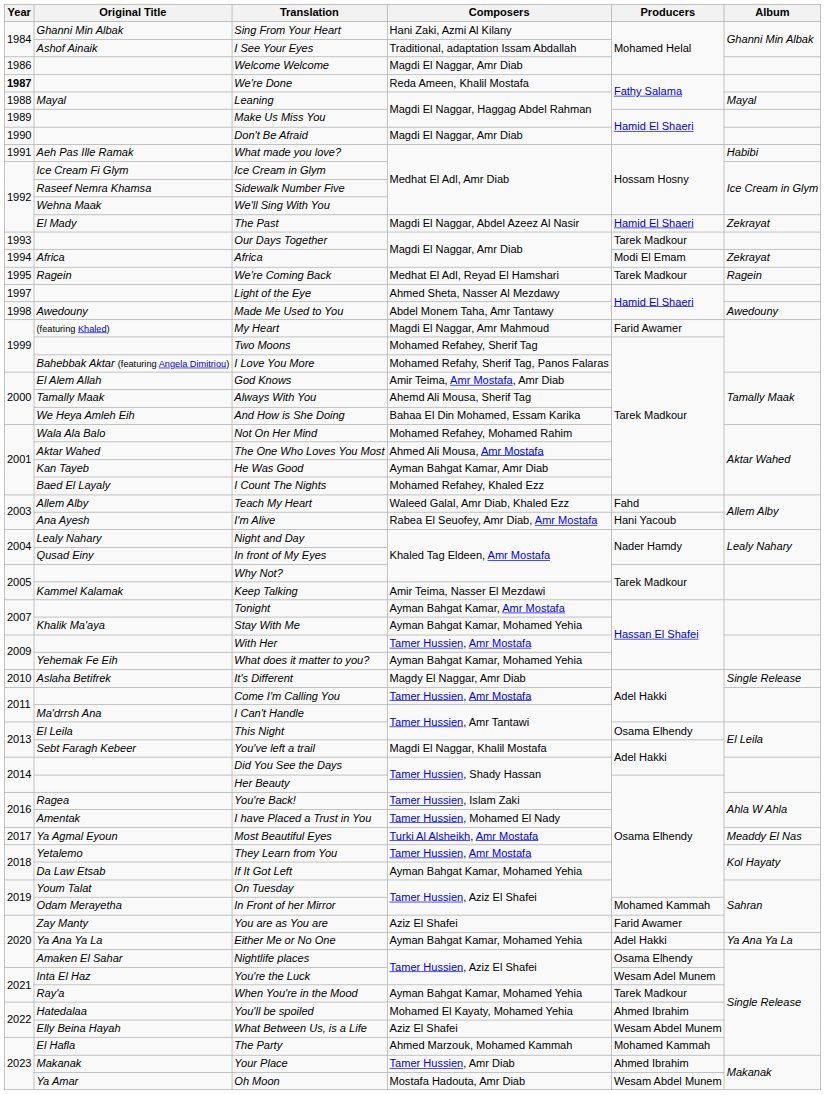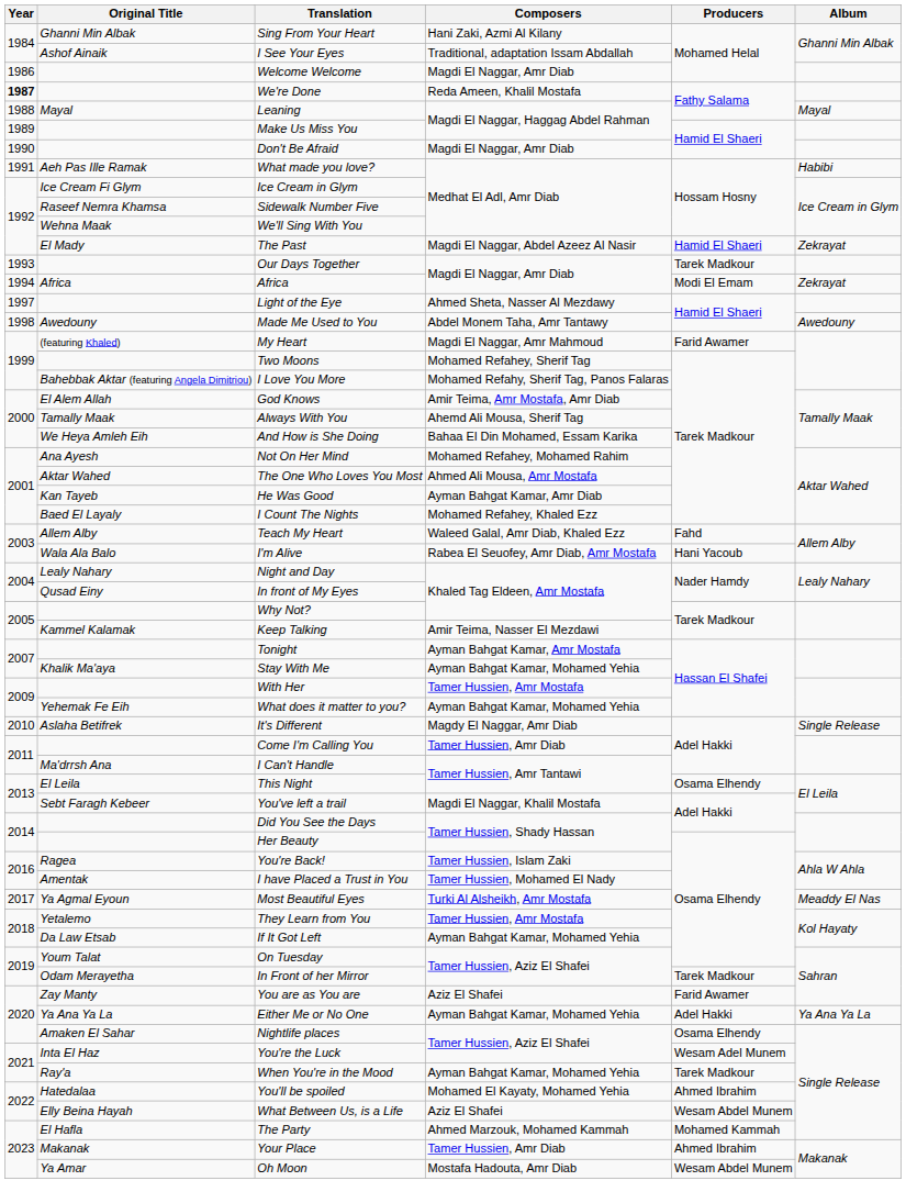 <table class="wikitable sortable" border="2">
 <tr>
 <th scope="col">Year</th>
 <th scope="col">Original Title</th>
 <th scope="col">Translation</th>
 <th scope="col">Composers</th>
 <th>Producers</th>
 <th scope="col">Album</th>
 </tr>
 <tr>
 <td rowspan="2">1984</td>
 <td><em>Ghanni Min Albak</em></td>
 <td><em>Sing From Your Heart</em></td>
 <td>Hani Zaki, Azmi Al Kilany</td>
 <td rowspan="3">Mohamed Helal</td>
 <td rowspan="2"><em>Ghanni Min Albak</em></td>
 </tr>
 <tr>
 <td><em>Ashof Ainaik</em></td>
 <td><em>I See Your Eyes</em></td>
 <td>Traditional, adaptation Issam Abdallah</td>
 </tr>
 <tr>
 <td>1986</td>
 <td><em></em></td>
 <td><em>Welcome Welcome</em></td>
 <td>Magdi El Naggar, Amr Diab</td>
 <td><em></em></td>
 </tr>
 <tr>
 <td><strong>1987</strong></td>
 <td><em></em></td>
 <td><em>We're Done</em></td>
 <td>Reda Ameen, Khalil Mostafa</td>
 <td rowspan="2"><a href='#'>Fathy Salama</a></td>
 <td><em></em></td>
 </tr>
 <tr>
 <td>1988</td>
 <td><em>Mayal</em></td>
 <td><em>Leaning</em></td>
 <td rowspan="2">Magdi El Naggar, Haggag Abdel Rahman</td>
 <td><em>Mayal</em></td>
 </tr>
 <tr>
 <td>1989</td>
 <td><em></em></td>
 <td><em>Make Us Miss You</em></td>
 <td rowspan="2"><a href='#'>Hamid El Shaeri</a></td>
 <td><em></em></td>
 </tr>
 <tr>
 <td>1990</td>
 <td><em></em></td>
 <td><em>Don't Be Afraid</em></td>
 <td>Magdi El Naggar, Amr Diab</td>
 <td><em></em></td>
 </tr>
 <tr>
 <td>1991</td>
 <td><em>Aeh Pas Ille Ramak</em></td>
 <td><em>What made you love?</em></td>
 <td rowspan="4">Medhat El Adl, Amr Diab</td>
 <td rowspan="4">Hossam Hosny</td>
 <td><em>Habibi</em></td>
 </tr>
 <tr>
 <td rowspan="4">1992</td>
 <td><em>Ice Cream Fi Glym</em></td>
 <td><em>Ice Cream in Glym</em></td>
 <td rowspan="3"><em>Ice Cream in Glym</em></td>
 </tr>
 <tr>
 <td><em>Raseef Nemra Khamsa</em></td>
 <td><em>Sidewalk Number Five</em></td>
 </tr>
 <tr>
 <td><em>Wehna Maak</em></td>
 <td><em>We'll Sing With You</em></td>
 </tr>
 <tr>
 <td><em>El Mady</em></td>
 <td><em>The Past</em></td>
 <td>Magdi El Naggar, Abdel Azeez Al Nasir</td>
 <td><a href='#'>Hamid El Shaeri</a></td>
 <td><em>Zekrayat</em></td>
 </tr>
 <tr>
 <td>1993</td>
 <td><em></em></td>
 <td><em>Our Days Together</em></td>
 <td rowspan="2">Magdi El Naggar, Amr Diab</td>
 <td>Tarek Madkour</td>
 <td><em></em></td>
 </tr>
 <tr>
 <td>1994</td>
 <td><em>Africa</em></td>
 <td><em>Africa</em></td>
 <td>Modi El Emam</td>
 <td><em>Zekrayat</em></td>
 </tr>
 <tr>
-<td>1995</td>
-<td><em>Ragein</em></td>
-<td><em>We're Coming Back</em></td>
-<td>Medhat El Adl, Reyad El Hamshari</td>
-<td>Tarek Madkour</td>
-<td><em>Ragein</em></td>
-</tr>
-<tr>
 <td>1997</td>
 <td><em></em></td>
 <td><em>Light of the Eye</em></td>
 <td>Ahmed Sheta, Nasser Al Mezdawy</td>
 <td rowspan="2"><a href='#'>Hamid El Shaeri</a></td>
 <td><em></em></td>
 </tr>
 <tr>
 <td>1998</td>
 <td><em>Awedouny</em></td>
 <td><em>Made Me Used to You</em></td>
 <td>Abdel Monem Taha, Amr Tantawy</td>
 <td><em>Awedouny</em></td>
 </tr>
 <tr>
 <td rowspan="3">1999</td>
 <td><em></em> <small>(featuring <a href='#'>Khaled</a>)</small></td>
 <td><em>My Heart</em></td>
 <td>Magdi El Naggar, Amr Mahmoud</td>
 <td>Farid Awamer</td>
 <td rowspan="3"><em></em></td>
 </tr>
 <tr>
 <td><em></em></td>
 <td><em>Two Moons</em></td>
 <td>Mohamed Refahey, Sherif Tag</td>
 <td rowspan="9">Tarek Madkour</td>
 </tr>
 <tr>
 <td><em>Bahebbak Aktar</em> <small>(featuring <a href='#'>Angela Dimitriou</a>)</small></td>
 <td><em>I Love You More</em></td>
 <td>Mohamed Refahy, Sherif Tag, Panos Falaras</td>
 </tr>
 <tr>
 <td rowspan="3">2000</td>
 <td><em>El Alem Allah</em></td>
 <td><em>God Knows</em></td>
 <td>Amir Teima, <a href='#'>Amr Mostafa</a>, Amr Diab</td>
 <td rowspan="3"><em>Tamally Maak</em></td>
 </tr>
 <tr>
 <td><em>Tamally Maak</em></td>
 <td><em>Always With You</em></td>
 <td>Ahemd Ali Mousa, Sherif Tag</td>
 </tr>
 <tr>
 <td><em>We Heya Amleh Eih</em></td>
 <td><em>And How is She Doing</em></td>
 <td>Bahaa El Din Mohamed, Essam Karika</td>
 </tr>
 <tr>
 <td rowspan="4">2001</td>
-<td><em>Wala Ala Balo</em></td>
+<td><em>Ana Ayesh</em></td>
 <td><em>Not On Her Mind</em></td>
 <td>Mohamed Refahey, Mohamed Rahim</td>
 <td rowspan="4"><em>Aktar Wahed</em></td>
 </tr>
 <tr>
 <td><em>Aktar Wahed</em></td>
 <td><em>The One Who Loves You Most</em></td>
 <td>Ahmed Ali Mousa, <a href='#'>Amr Mostafa</a></td>
 </tr>
 <tr>
 <td><em>Kan Tayeb</em></td>
 <td><em>He Was Good</em></td>
 <td>Ayman Bahgat Kamar, Amr Diab</td>
 </tr>
 <tr>
 <td><em>Baed El Layaly</em></td>
 <td><em>I Count The Nights</em></td>
 <td>Mohamed Refahey, Khaled Ezz</td>
 </tr>
 <tr>
 <td rowspan="2">2003</td>
 <td><em>Allem Alby</em></td>
 <td><em>Teach My Heart</em></td>
 <td>Waleed Galal, Amr Diab, Khaled Ezz</td>
 <td>Fahd</td>
 <td rowspan="2"><em>Allem Alby</em></td>
 </tr>
 <tr>
-<td><em>Ana Ayesh</em></td>
+<td><em>Wala Ala Balo</em></td>
 <td><em>I'm Alive</em></td>
 <td>Rabea El Seuofey, Amr Diab, <a href='#'>Amr Mostafa</a></td>
 <td>Hani Yacoub</td>
 </tr>
 <tr>
 <td rowspan="2">2004</td>
 <td><em>Lealy Nahary</em></td>
 <td><em>Night and Day</em></td>
 <td rowspan="3">Khaled Tag Eldeen, <a href='#'>Amr Mostafa</a></td>
 <td rowspan="2">Nader Hamdy</td>
 <td rowspan="2"><em>Lealy Nahary</em></td>
 </tr>
 <tr>
 <td><em>Qusad Einy</em></td>
 <td><em>In front of My Eyes</em></td>
 </tr>
 <tr>
 <td rowspan="2">2005</td>
 <td><em></em></td>
 <td><em>Why Not?</em></td>
 <td rowspan="2">Tarek Madkour</td>
 <td rowspan="2"><em></em></td>
 </tr>
 <tr>
 <td><em>Kammel Kalamak</em></td>
 <td><em>Keep Talking</em></td>
 <td>Amir Teima, Nasser El Mezdawi</td>
 </tr>
 <tr>
 <td rowspan="2">2007</td>
 <td><em></em></td>
 <td><em>Tonight</em></td>
 <td>Ayman Bahgat Kamar, <a href='#'>Amr Mostafa</a></td>
 <td rowspan="4"><a href='#'>Hassan El Shafei</a></td>
 <td rowspan="2"><em></em></td>
 </tr>
 <tr>
 <td><em>Khalik Ma'aya</em></td>
 <td><em>Stay With Me</em></td>
 <td>Ayman Bahgat Kamar, Mohamed Yehia</td>
 </tr>
 <tr>
 <td rowspan="2">2009</td>
 <td><em></em></td>
 <td><em>With Her</em></td>
 <td><a href='#'>Tamer Hussien</a>, <a href='#'>Amr Mostafa</a></td>
 <td rowspan="2"><em></em></td>
 </tr>
 <tr>
 <td><em>Yehemak Fe Eih</em></td>
 <td><em>What does it matter to you?</em></td>
 <td>Ayman Bahgat Kamar, Mohamed Yehia</td>
 </tr>
 <tr>
 <td>2010</td>
 <td><em>Aslaha Betifrek</em></td>
 <td><em>It's Different</em></td>
 <td>Magdy El Naggar, Amr Diab</td>
 <td rowspan="3">Adel Hakki</td>
 <td><em>Single Release</em></td>
 </tr>
 <tr>
 <td rowspan="2">2011</td>
 <td><em></em></td>
 <td><em>Come I'm Calling You</em></td>
-<td><a href='#'>Tamer Hussien</a>, <a href='#'>Amr Mostafa</a></td>
+<td><a href='#'>Tamer Hussien</a>, Amr Diab</td>
 <td rowspan="2"><em></em></td>
 </tr>
 <tr>
 <td><em>Ma'drrsh Ana</em></td>
 <td><em>I Can't Handle</em></td>
 <td rowspan="2"><a href='#'>Tamer Hussien</a>, Amr Tantawi</td>
 </tr>
 <tr>
 <td rowspan="2">2013</td>
 <td><em>El Leila</em></td>
 <td><em>This Night</em></td>
 <td>Osama Elhendy</td>
 <td rowspan="2"><em>El Leila</em></td>
 </tr>
 <tr>
 <td><em>Sebt Faragh Kebeer</em></td>
 <td><em>You've left a trail</em></td>
 <td>Magdi El Naggar, Khalil Mostafa</td>
 <td rowspan="2">Adel Hakki</td>
 </tr>
 <tr>
 <td rowspan="2">2014</td>
 <td><em></em></td>
 <td><em>Did You See the Days</em></td>
 <td rowspan="2"><a href='#'>Tamer Hussien</a>, Shady Hassan</td>
 <td rowspan="2"><em></em></td>
 </tr>
 <tr>
 <td><em></em></td>
 <td><em>Her Beauty</em></td>
 <td rowspan="7">Osama Elhendy</td>
 </tr>
 <tr>
 <td rowspan="2">2016</td>
 <td><em>Ragea</em></td>
 <td><em>You're Back!</em></td>
 <td><a href='#'>Tamer Hussien</a>, Islam Zaki</td>
 <td rowspan="2"><em>Ahla W Ahla</em></td>
 </tr>
 <tr>
 <td><em>Amentak</em></td>
 <td><em>I have Placed a Trust in You</em></td>
 <td><a href='#'>Tamer Hussien</a>, Mohamed El Nady</td>
 </tr>
 <tr>
 <td>2017</td>
 <td><em>Ya Agmal Eyoun</em></td>
 <td><em>Most Beautiful Eyes</em></td>
 <td><a href='#'>Turki Al Alsheikh</a>, <a href='#'>Amr Mostafa</a></td>
 <td><em>Meaddy El Nas</em></td>
 </tr>
 <tr>
 <td rowspan="2">2018</td>
 <td><em>Yetalemo</em></td>
 <td><em>They Learn from You</em></td>
 <td><a href='#'>Tamer Hussien</a>, <a href='#'>Amr Mostafa</a></td>
 <td rowspan="2"><em>Kol Hayaty</em></td>
 </tr>
 <tr>
 <td><em>Da Law Etsab</em></td>
 <td><em>If It Got Left</em></td>
 <td>Ayman Bahgat Kamar, Mohamed Yehia</td>
 </tr>
 <tr>
 <td rowspan="2">2019</td>
 <td><em>Youm Talat</em></td>
 <td><em>On Tuesday</em></td>
 <td rowspan="2"><a href='#'>Tamer Hussien</a>, Aziz El Shafei</td>
 <td rowspan="3"><em>Sahran</em></td>
 </tr>
 <tr>
 <td><em>Odam Merayetha</em></td>
 <td><em>In Front of her Mirror</em></td>
-<td>Mohamed Kammah</td>
+<td>Tarek Madkour</td>
 </tr>
 <tr>
 <td rowspan="3">2020</td>
 <td><em>Zay Manty</em></td>
 <td><em>You are as You are</em></td>
 <td>Aziz El Shafei</td>
 <td>Farid Awamer</td>
 </tr>
 <tr>
 <td><em>Ya Ana Ya La</em></td>
 <td><em>Either Me or No One</em></td>
 <td>Ayman Bahgat Kamar, Mohamed Yehia</td>
 <td>Adel Hakki</td>
 <td><em>Ya Ana Ya La</em></td>
 </tr>
 <tr>
 <td><em>Amaken El Sahar</em></td>
 <td><em>Nightlife places</em></td>
 <td rowspan="2"><a href='#'>Tamer Hussien</a>, Aziz El Shafei</td>
 <td>Osama Elhendy</td>
 <td rowspan="6"><em>Single Release</em></td>
 </tr>
 <tr>
 <td rowspan="2">2021</td>
 <td><em>Inta El Haz</em></td>
 <td><em>You're the Luck</em></td>
 <td>Wesam Adel Munem</td>
 </tr>
 <tr>
 <td><em>Ray'a</em></td>
 <td><em>When You're in the Mood</em></td>
 <td>Ayman Bahgat Kamar, Mohamed Yehia</td>
 <td>Tarek Madkour</td>
 </tr>
 <tr>
 <td rowspan="2">2022</td>
 <td><em>Hatedalaa</em></td>
 <td><em>You'll be spoiled</em></td>
 <td>Mohamed El Kayaty, Mohamed Yehia</td>
 <td>Ahmed Ibrahim</td>
 </tr>
 <tr>
 <td><em>Elly Beina Hayah</em></td>
 <td><em>What Between Us, is a Life</em></td>
 <td>Aziz El Shafei</td>
 <td>Wesam Abdel Munem</td>
 </tr>
 <tr>
 <td rowspan="3">2023</td>
 <td><em>El Hafla</em></td>
 <td><em>The Party</em></td>
 <td>Ahmed Marzouk, Mohamed Kammah</td>
 <td>Mohamed Kammah</td>
 </tr>
 <tr>
 <td><em>Makanak</em></td>
 <td><em>Your Place</em></td>
 <td><a href='#'>Tamer Hussien</a>, Amr Diab</td>
 <td>Ahmed Ibrahim</td>
 <td rowspan="3"><em>Makanak</em></td>
 </tr>
 <tr>
 <td><em>Ya Amar</em></td>
 <td><em>Oh Moon</em></td>
 <td>Mostafa Hadouta, Amr Diab</td>
 <td>Wesam Abdel Munem</td>
 </tr>
 </table>
